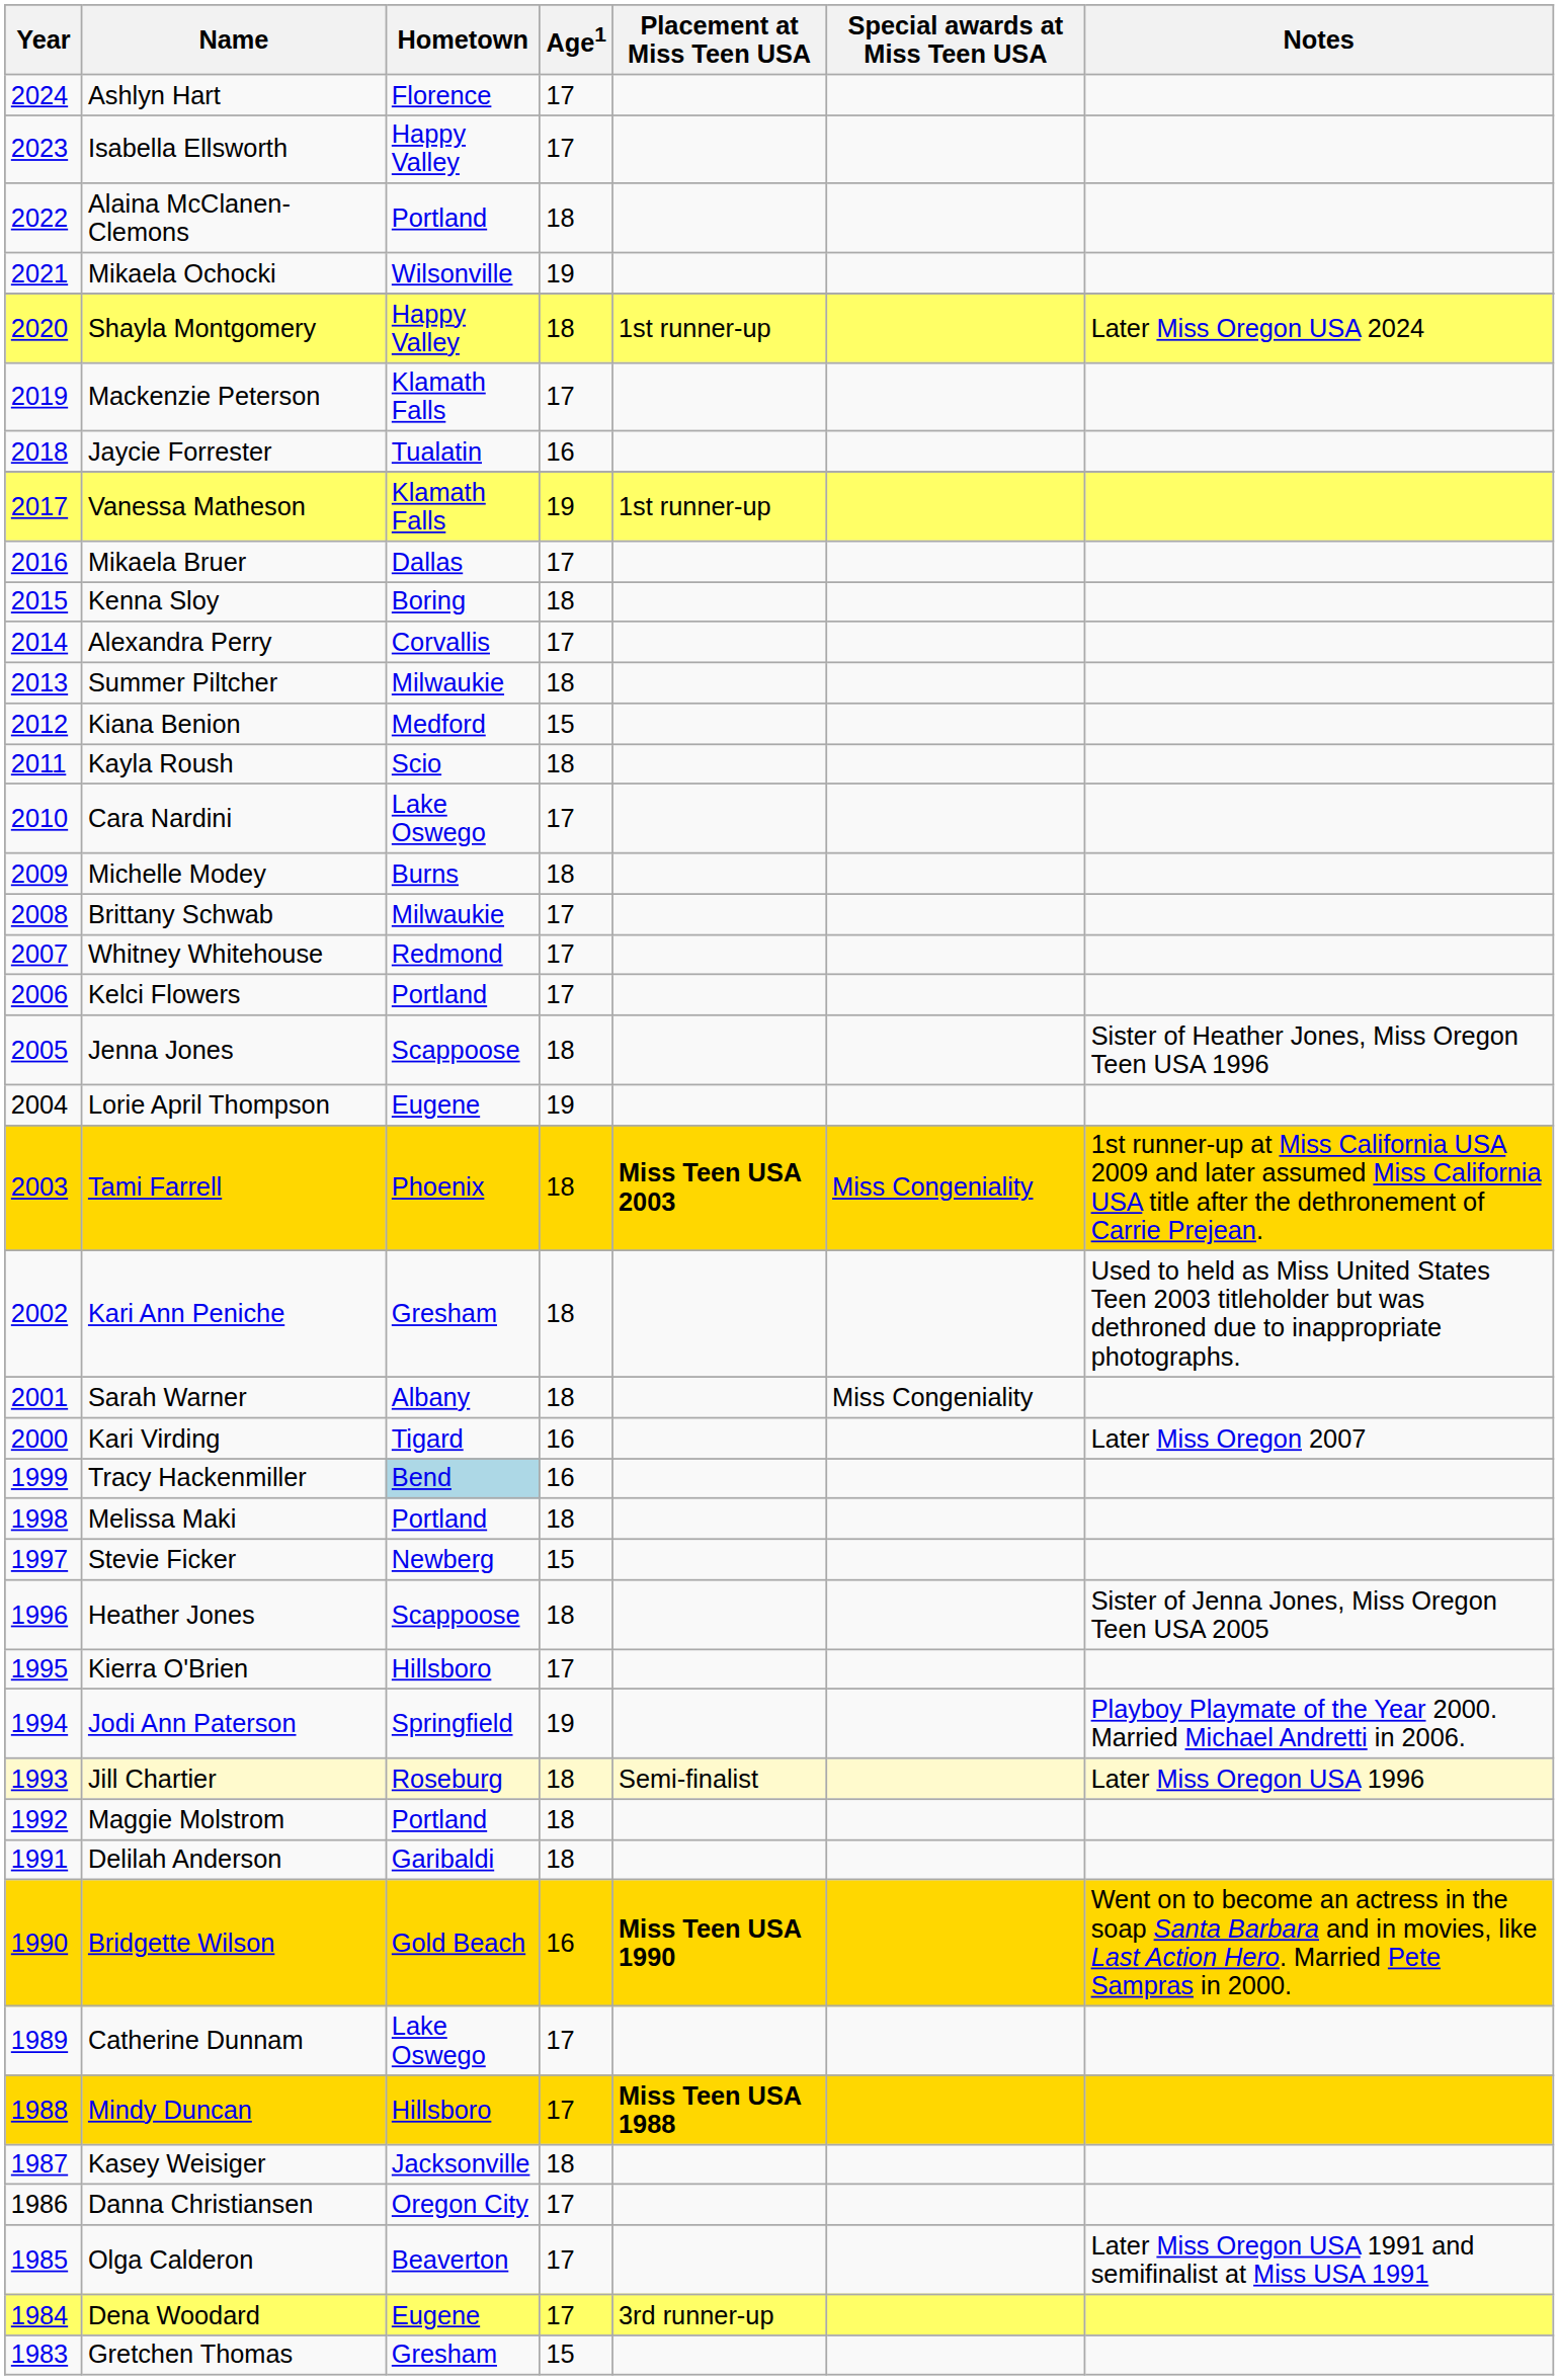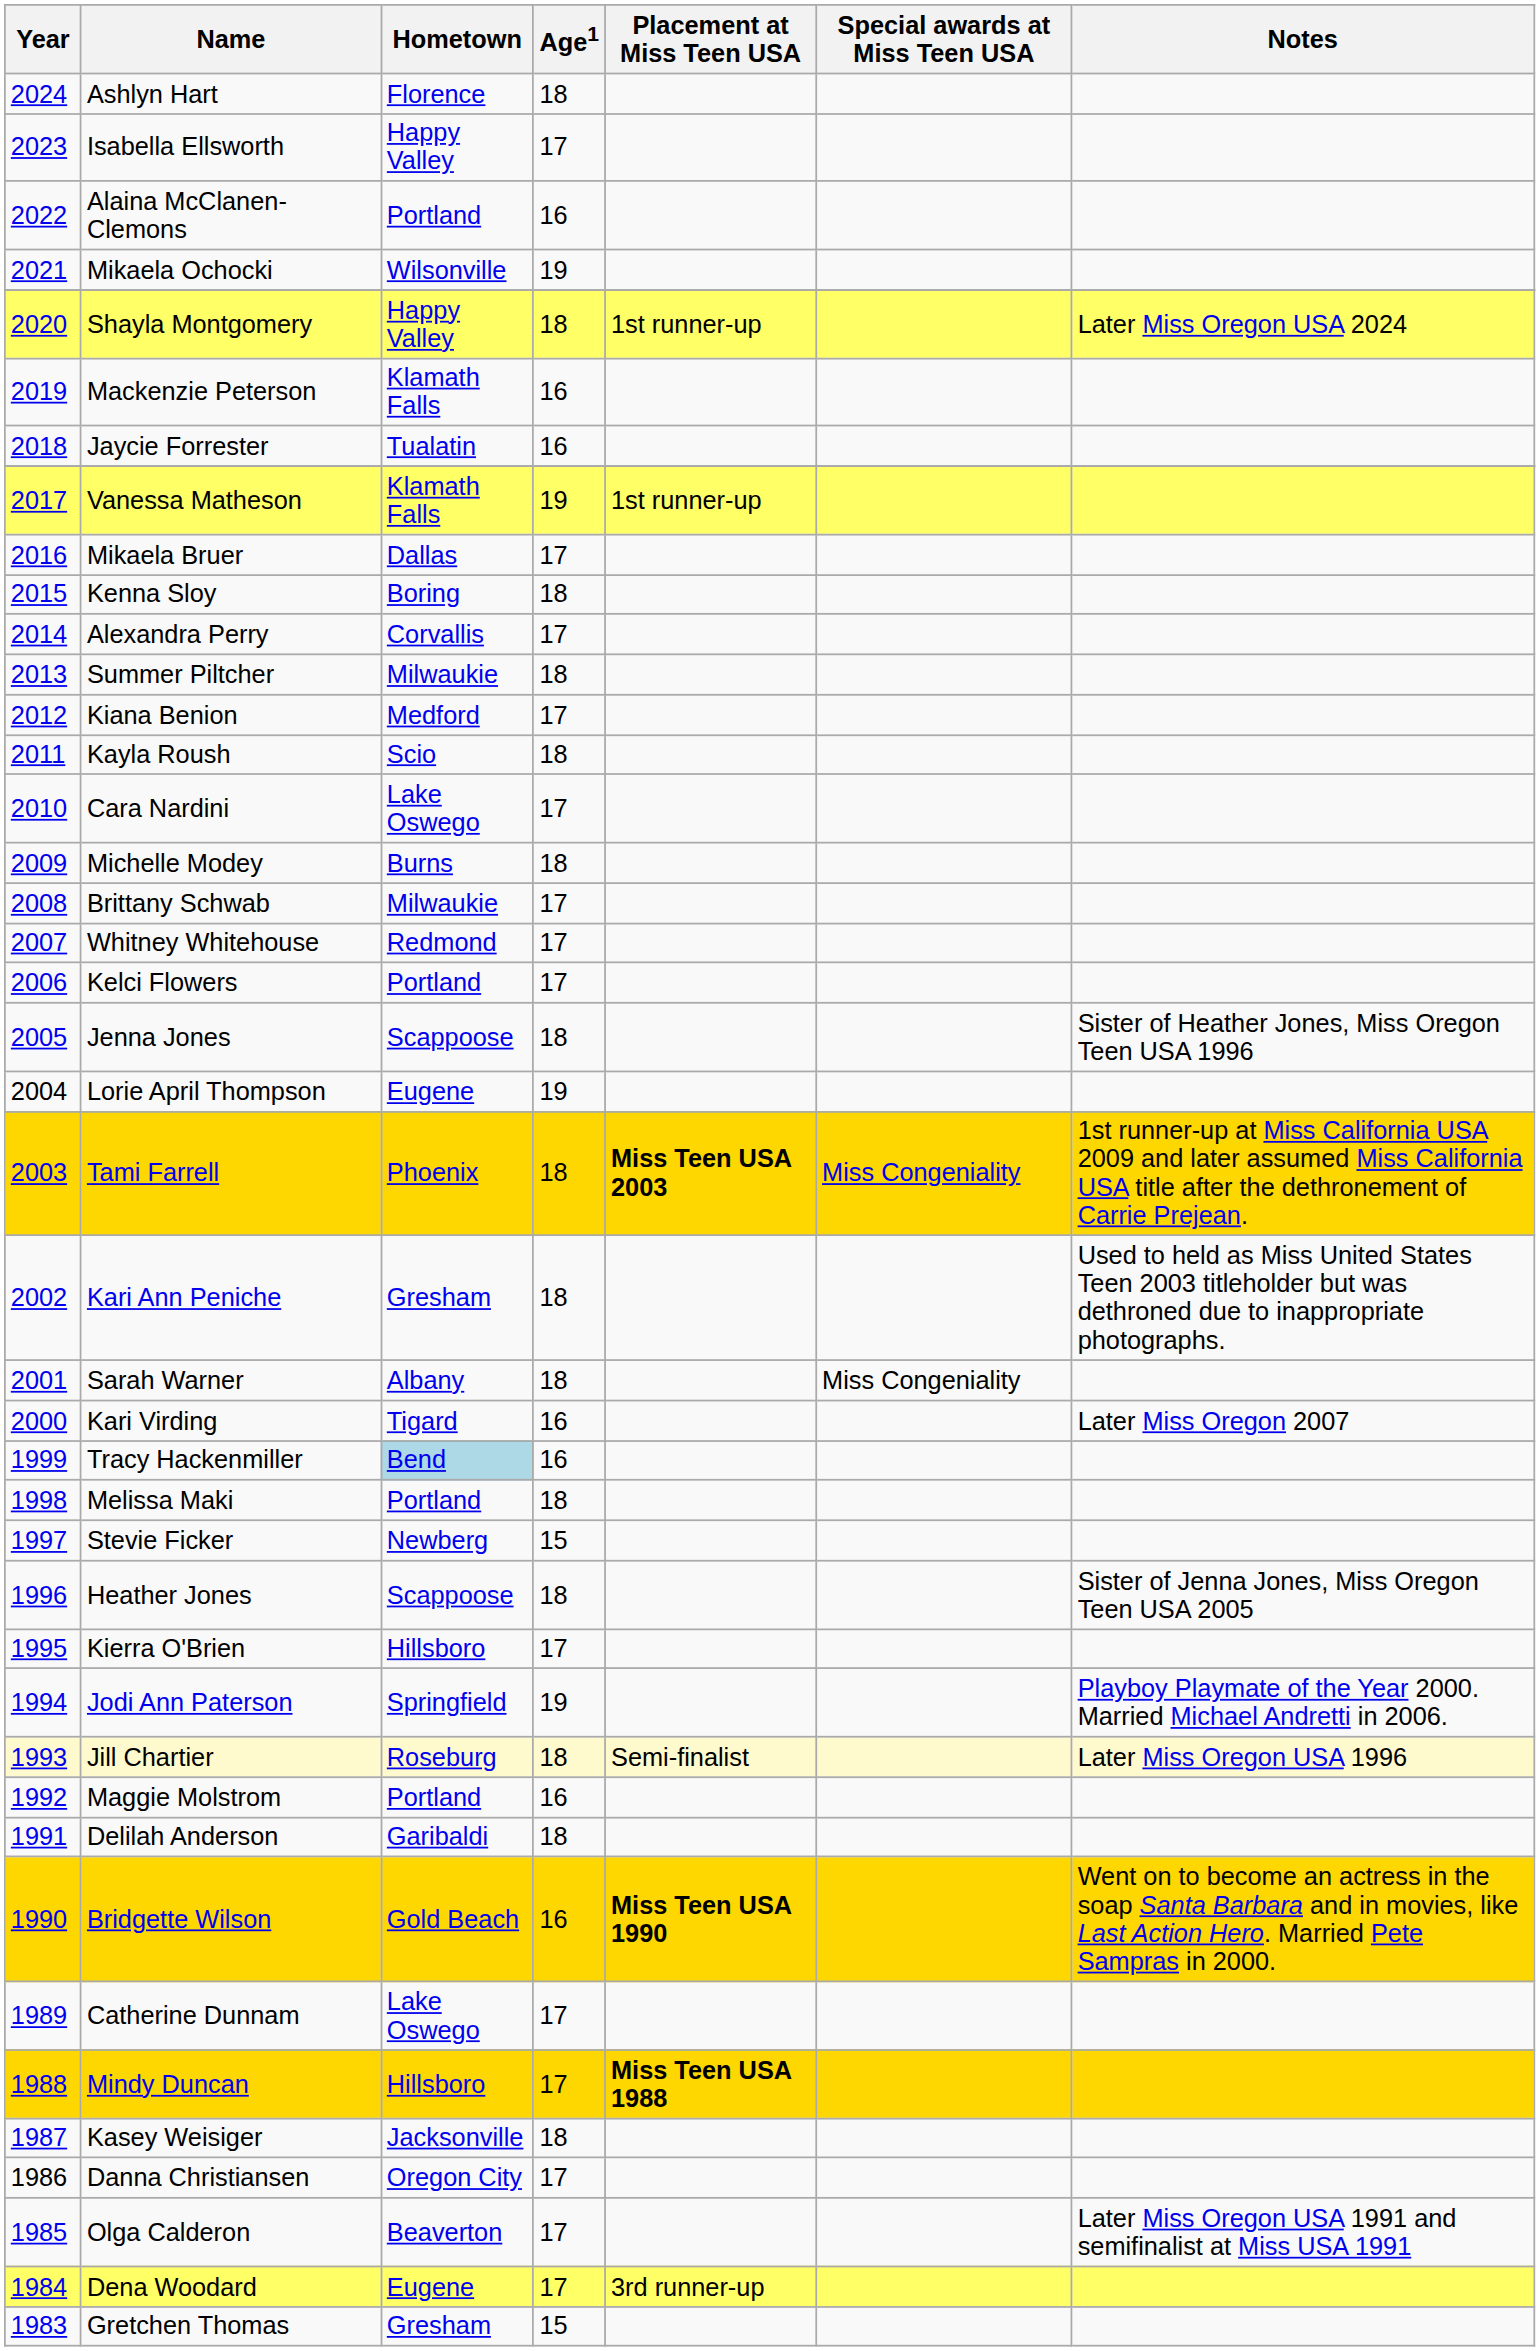 <table class="wikitable"style="font-size:90%;">
 <tr bgcolor="#efefef">
 <th width=5%>Year</th>
 <th width=20%>Name</th>
 <th width=10%>Hometown</th>
 <th width=3%>Age<sup>1</sup></th>
 <th width=14%>Placement at Miss Teen USA</th>
 <th width=17%>Special awards at Miss Teen  USA</th>
 <th width=31%>Notes</th>
 </tr>
 <tr>
 <td><a href='#'>2024</a></td>
 <td>Ashlyn Hart</td>
 <td><a href='#'>Florence</a></td>
-<td>17</td>
+<td>18</td>
 <td></td>
 <td></td>
 <td></td>
 </tr>
 <tr>
 <td><a href='#'>2023</a></td>
 <td>Isabella Ellsworth</td>
 <td><a href='#'>Happy Valley</a></td>
 <td>17</td>
 <td></td>
 <td></td>
 <td></td>
 </tr>
 <tr>
 <td><a href='#'>2022</a></td>
 <td>Alaina McClanen-Clemons</td>
 <td><a href='#'>Portland</a></td>
-<td>18</td>
+<td>16</td>
 <td></td>
 <td></td>
 <td></td>
 </tr>
 <tr>
 <td><a href='#'>2021</a></td>
 <td>Mikaela Ochocki</td>
 <td><a href='#'>Wilsonville</a></td>
 <td>19</td>
 <td></td>
 <td></td>
 <td></td>
 </tr>
 <tr>
 </tr>
 <tr style="background-color:#FFFF66;">
 <td><a href='#'>2020</a></td>
 <td>Shayla Montgomery</td>
 <td><a href='#'>Happy Valley</a></td>
 <td>18</td>
 <td>1st runner-up</td>
 <td></td>
 <td>Later <a href='#'>Miss Oregon USA</a> 2024</td>
 </tr>
 <tr>
 <td><a href='#'>2019</a></td>
 <td>Mackenzie Peterson</td>
 <td><a href='#'>Klamath Falls</a></td>
-<td>17</td>
+<td>16</td>
 <td></td>
 <td></td>
 <td></td>
 </tr>
 <tr>
 <td><a href='#'>2018</a></td>
 <td>Jaycie Forrester</td>
 <td><a href='#'>Tualatin</a></td>
 <td>16</td>
 <td></td>
 <td></td>
 <td></td>
 </tr>
 <tr>
 </tr>
 <tr style="background-color:#FFFF66;">
 <td><a href='#'>2017</a></td>
 <td>Vanessa Matheson</td>
 <td><a href='#'>Klamath Falls</a></td>
 <td>19</td>
 <td>1st runner-up</td>
 <td></td>
 <td></td>
 </tr>
 <tr>
 <td><a href='#'>2016</a></td>
 <td>Mikaela Bruer</td>
 <td><a href='#'>Dallas</a></td>
 <td>17</td>
 <td></td>
 <td></td>
 <td></td>
 </tr>
 <tr>
 <td><a href='#'>2015</a></td>
 <td>Kenna Sloy</td>
 <td><a href='#'>Boring</a></td>
 <td>18</td>
 <td></td>
 <td></td>
 <td></td>
 </tr>
 <tr>
 <td><a href='#'>2014</a></td>
 <td>Alexandra Perry</td>
 <td><a href='#'>Corvallis</a></td>
 <td>17</td>
 <td></td>
 <td></td>
 <td></td>
 </tr>
 <tr>
 <td><a href='#'>2013</a></td>
 <td>Summer Piltcher</td>
 <td><a href='#'>Milwaukie</a></td>
 <td>18</td>
 <td></td>
 <td></td>
 <td></td>
 </tr>
 <tr>
 <td><a href='#'>2012</a></td>
 <td>Kiana Benion</td>
 <td><a href='#'>Medford</a></td>
-<td>15</td>
+<td>17</td>
 <td></td>
 <td></td>
 <td></td>
 </tr>
 <tr>
 <td><a href='#'>2011</a></td>
 <td>Kayla Roush</td>
 <td><a href='#'>Scio</a></td>
 <td>18</td>
 <td></td>
 <td></td>
 <td></td>
 </tr>
 <tr>
 <td><a href='#'>2010</a></td>
 <td>Cara Nardini</td>
 <td><a href='#'>Lake Oswego</a></td>
 <td>17</td>
 <td></td>
 <td></td>
 <td></td>
 </tr>
 <tr>
 <td><a href='#'>2009</a></td>
 <td>Michelle Modey</td>
 <td><a href='#'>Burns</a></td>
 <td>18</td>
 <td></td>
 <td></td>
 <td></td>
 </tr>
 <tr>
 <td><a href='#'>2008</a></td>
 <td>Brittany Schwab</td>
 <td><a href='#'>Milwaukie</a></td>
 <td>17</td>
 <td></td>
 <td></td>
 <td></td>
 </tr>
 <tr>
 <td><a href='#'>2007</a></td>
 <td>Whitney Whitehouse</td>
 <td><a href='#'>Redmond</a></td>
 <td>17</td>
 <td></td>
 <td></td>
 <td></td>
 </tr>
 <tr>
 <td><a href='#'>2006</a></td>
 <td>Kelci Flowers</td>
 <td><a href='#'>Portland</a></td>
 <td>17</td>
 <td></td>
 <td></td>
 <td></td>
 </tr>
 <tr>
 <td><a href='#'>2005</a></td>
 <td>Jenna Jones</td>
 <td><a href='#'>Scappoose</a></td>
 <td>18</td>
 <td></td>
 <td></td>
 <td>Sister of Heather Jones, Miss Oregon Teen USA 1996</td>
 </tr>
 <tr>
 <td>2004</td>
 <td>Lorie April Thompson</td>
 <td><a href='#'>Eugene</a></td>
 <td>19</td>
 <td></td>
 <td></td>
 <td></td>
 </tr>
 <tr style="background-color:GOLD;">
 <td><a href='#'>2003</a></td>
 <td><a href='#'>Tami Farrell</a></td>
 <td><a href='#'>Phoenix</a></td>
 <td>18</td>
 <td><strong>Miss Teen USA 2003</strong></td>
 <td><a href='#'>Miss Congeniality</a></td>
 <td>1st runner-up at <a href='#'>Miss California USA</a> 2009 and later assumed <a href='#'>Miss California USA</a> title after the dethronement of <a href='#'>Carrie Prejean</a>.</td>
 </tr>
 <tr>
 <td><a href='#'>2002</a></td>
 <td><a href='#'>Kari Ann Peniche</a></td>
 <td><a href='#'>Gresham</a></td>
 <td>18</td>
 <td></td>
 <td></td>
 <td>Used to held as Miss United States Teen 2003 titleholder but was dethroned due to inappropriate photographs.</td>
 </tr>
 <tr>
 <td><a href='#'>2001</a></td>
 <td>Sarah Warner</td>
 <td><a href='#'>Albany</a></td>
 <td>18</td>
 <td></td>
 <td>Miss Congeniality</td>
 <td></td>
 </tr>
 <tr>
 <td><a href='#'>2000</a></td>
 <td>Kari Virding</td>
 <td><a href='#'>Tigard</a></td>
 <td>16</td>
 <td></td>
 <td></td>
 <td>Later <a href='#'>Miss Oregon</a> 2007</td>
 </tr>
 <tr>
 <td><a href='#'>1999</a></td>
 <td>Tracy Hackenmiller</td>
 <td style="background: lightblue;"><a href='#'>Bend</a></td>
 <td>16</td>
 <td></td>
 <td></td>
 <td></td>
 </tr>
 <tr>
 <td><a href='#'>1998</a></td>
 <td>Melissa Maki</td>
 <td><a href='#'>Portland</a></td>
 <td>18</td>
 <td></td>
 <td></td>
 <td></td>
 </tr>
 <tr>
 <td><a href='#'>1997</a></td>
 <td>Stevie Ficker</td>
 <td><a href='#'>Newberg</a></td>
 <td>15</td>
 <td></td>
 <td></td>
 <td></td>
 </tr>
 <tr>
 <td><a href='#'>1996</a></td>
 <td>Heather Jones</td>
 <td><a href='#'>Scappoose</a></td>
 <td>18</td>
 <td></td>
 <td></td>
 <td>Sister of Jenna Jones, Miss Oregon Teen USA 2005</td>
 </tr>
 <tr>
 <td><a href='#'>1995</a></td>
 <td>Kierra O'Brien</td>
 <td><a href='#'>Hillsboro</a></td>
 <td>17</td>
 <td></td>
 <td></td>
 <td></td>
 </tr>
 <tr>
 <td><a href='#'>1994</a></td>
 <td><a href='#'>Jodi Ann Paterson</a></td>
 <td><a href='#'>Springfield</a></td>
 <td>19</td>
 <td></td>
 <td></td>
 <td><a href='#'>Playboy Playmate of the Year</a> 2000.  Married <a href='#'>Michael Andretti</a> in 2006.</td>
 </tr>
 <tr style="background-color:#FFFACD;">
 <td><a href='#'>1993</a></td>
 <td>Jill Chartier</td>
 <td><a href='#'>Roseburg</a></td>
 <td>18</td>
 <td>Semi-finalist</td>
 <td></td>
 <td>Later <a href='#'>Miss Oregon USA</a> 1996</td>
 </tr>
 <tr>
 <td><a href='#'>1992</a></td>
 <td>Maggie Molstrom</td>
 <td><a href='#'>Portland</a></td>
-<td>18</td>
+<td>16</td>
 <td></td>
 <td></td>
 <td></td>
 </tr>
 <tr>
 <td><a href='#'>1991</a></td>
 <td>Delilah Anderson</td>
 <td><a href='#'>Garibaldi</a></td>
 <td>18</td>
 <td></td>
 <td></td>
 <td></td>
 </tr>
 <tr style="background-color:GOLD;">
 <td><a href='#'>1990</a></td>
 <td><a href='#'>Bridgette Wilson</a></td>
 <td><a href='#'>Gold Beach</a></td>
 <td>16</td>
 <td><strong>Miss Teen USA 1990</strong></td>
 <td></td>
 <td>Went on to become an actress in the soap <em><a href='#'>Santa Barbara</a></em> and in movies, like <em><a href='#'>Last Action Hero</a></em>.  Married <a href='#'>Pete Sampras</a> in 2000.</td>
 </tr>
 <tr>
 <td><a href='#'>1989</a></td>
 <td>Catherine Dunnam</td>
 <td><a href='#'>Lake Oswego</a></td>
 <td>17</td>
 <td></td>
 <td></td>
 <td></td>
 </tr>
 <tr style="background-color:GOLD;">
 <td><a href='#'>1988</a></td>
 <td><a href='#'>Mindy Duncan</a></td>
 <td><a href='#'>Hillsboro</a></td>
 <td>17</td>
 <td><strong>Miss Teen USA 1988</strong></td>
 <td></td>
 <td></td>
 </tr>
 <tr>
 <td><a href='#'>1987</a></td>
 <td>Kasey Weisiger</td>
 <td><a href='#'>Jacksonville</a></td>
 <td>18</td>
 <td></td>
 <td></td>
 <td></td>
 </tr>
 <tr>
 <td>1986</td>
 <td>Danna Christiansen</td>
 <td><a href='#'>Oregon City</a></td>
 <td>17</td>
 <td></td>
 <td></td>
 <td></td>
 </tr>
 <tr>
 <td><a href='#'>1985</a></td>
 <td>Olga Calderon</td>
 <td><a href='#'>Beaverton</a></td>
 <td>17</td>
 <td></td>
 <td></td>
 <td>Later <a href='#'>Miss Oregon USA</a> 1991 and semifinalist at <a href='#'>Miss USA 1991</a></td>
 </tr>
 <tr style="background-color:#FFFF66;">
 <td><a href='#'>1984</a></td>
 <td>Dena Woodard</td>
 <td><a href='#'>Eugene</a></td>
 <td>17</td>
 <td>3rd runner-up</td>
 <td></td>
 <td></td>
 </tr>
 <tr>
 <td><a href='#'>1983</a></td>
 <td>Gretchen Thomas</td>
 <td><a href='#'>Gresham</a></td>
 <td>15</td>
 <td></td>
 <td></td>
 <td></td>
 </tr>
 </table>
